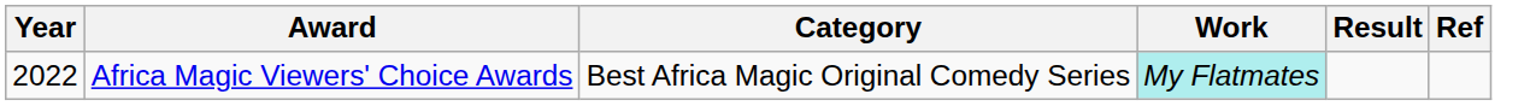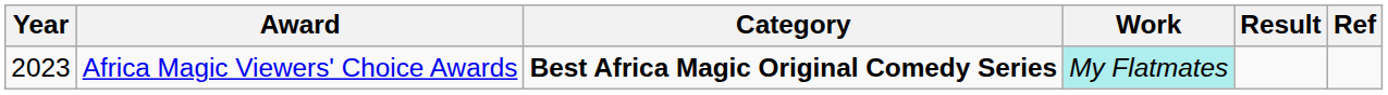 <table class="wikitable">
 <tr>
 <th>Year</th>
 <th>Award</th>
 <th>Category</th>
 <th>Work</th>
 <th>Result</th>
 <th>Ref</th>
 </tr>
 <tr>
-<td>2022</td>
+<td>2023</td>
 <td><a href='#'>Africa Magic Viewers' Choice Awards</a></td>
-<td>Best Africa Magic Original Comedy Series</td>
+<td><strong>Best Africa Magic Original Comedy Series</strong></td>
 <td style="background: paleturquoise;"><em>My Flatmates</em></td>
 <td></td>
 <td></td>
 </tr>
 </table>
